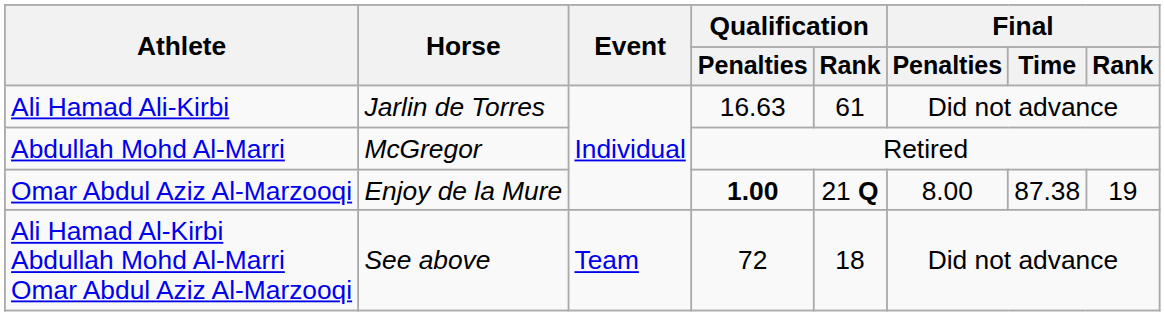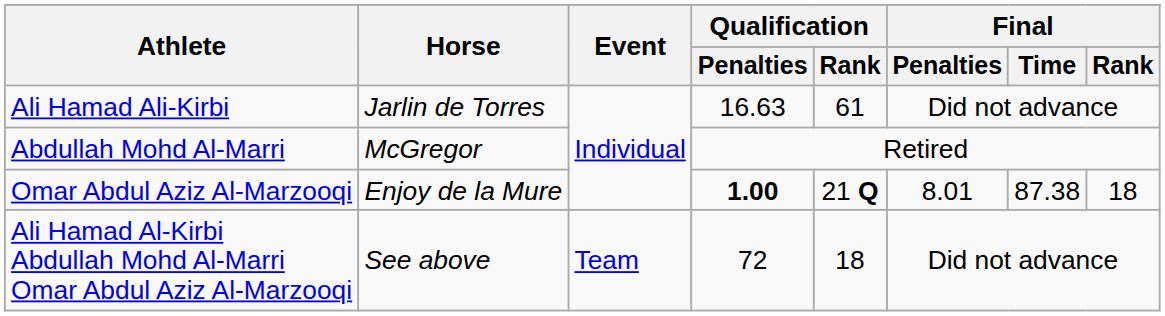 <table class="wikitable" style="font-size:90%">
 <tr>
 <th rowspan="2">Athlete</th>
 <th rowspan="2">Horse</th>
 <th rowspan="2">Event</th>
 <th colspan="2">Qualification</th>
 <th colspan="3">Final</th>
 </tr>
 <tr style="font-size:95%">
 <th>Penalties</th>
 <th>Rank</th>
 <th>Penalties</th>
 <th>Time</th>
 <th>Rank</th>
 </tr>
 <tr align=center>
 <td align=left><a href='#'>Ali Hamad Ali-Kirbi</a></td>
 <td align=left><em>Jarlin de Torres</em></td>
 <td align=left rowspan=3><a href='#'>Individual</a></td>
 <td>16.63</td>
 <td>61</td>
 <td colspan=3>Did not advance</td>
 </tr>
 <tr align=center>
 <td align=left><a href='#'>Abdullah Mohd Al-Marri</a></td>
 <td align=left><em>McGregor</em></td>
 <td colspan=5>Retired</td>
 </tr>
 <tr align=center>
 <td align=left><a href='#'>Omar Abdul Aziz Al-Marzooqi</a></td>
 <td align=left><em>Enjoy de la Mure</em></td>
 <td><strong>1.00</strong></td>
 <td>21 <strong>Q</strong></td>
-<td>8.00</td>
+<td>8.01</td>
 <td>87.38</td>
-<td>19</td>
+<td>18</td>
 </tr>
 <tr align=center>
 <td align=left><a href='#'>Ali Hamad Al-Kirbi</a><br><a href='#'>Abdullah Mohd Al-Marri</a><br><a href='#'>Omar Abdul Aziz Al-Marzooqi</a></td>
 <td align=left><em>See above</em></td>
 <td align=left><a href='#'>Team</a></td>
 <td>72</td>
 <td>18</td>
 <td colspan=3>Did not advance</td>
 </tr>
 </table>
